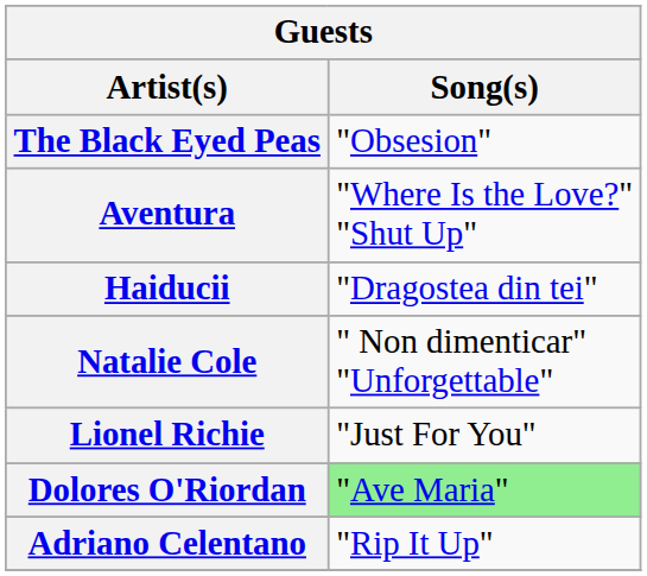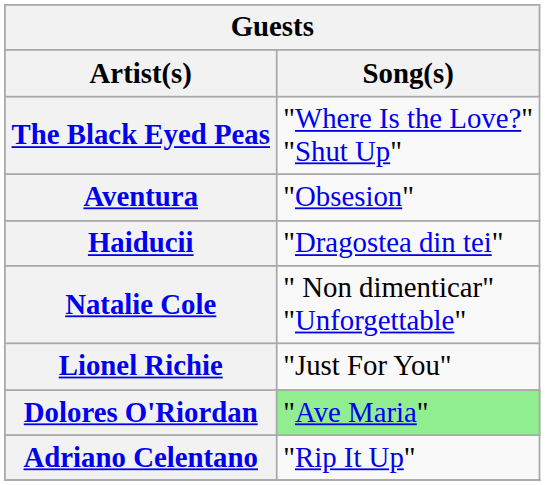 <table class="plainrowheaders wikitable">
 <tr>
 <th colspan="2">Guests </th>
 </tr>
 <tr>
 <th>Artist(s)</th>
 <th>Song(s)</th>
 </tr>
 <tr>
 <th scope="row"><a href='#'>The Black Eyed Peas</a></th>
-<td>"<a href='#'>Obsesion</a>"</td>
+<td>"<a href='#'>Where Is the Love?</a>"<br>"<a href='#'>Shut Up</a>"</td>
 </tr>
 <tr>
 <th scope="row"><a href='#'>Aventura</a></th>
-<td>"<a href='#'>Where Is the Love?</a>"<br>"<a href='#'>Shut Up</a>"</td>
+<td>"<a href='#'>Obsesion</a>"</td>
 </tr>
 <tr>
 <th scope="row"><a href='#'>Haiducii</a></th>
 <td>"<a href='#'>Dragostea din tei</a>"</td>
 </tr>
 <tr>
 <th scope="row"><a href='#'>Natalie Cole</a></th>
 <td>" Non dimenticar"<br>"<a href='#'>Unforgettable</a>"</td>
 </tr>
 <tr>
 <th scope="row"><a href='#'>Lionel Richie</a></th>
 <td>"Just For You"</td>
 </tr>
 <tr>
 <th scope="row"><a href='#'>Dolores O'Riordan</a></th>
 <td style="background: lightgreen;">"<a href='#'>Ave Maria</a>"</td>
 </tr>
 <tr>
 <th scope="row"><a href='#'>Adriano Celentano</a></th>
 <td>"<a href='#'>Rip It Up</a>"</td>
 </tr>
 <tr>
 </tr>
 </table>
